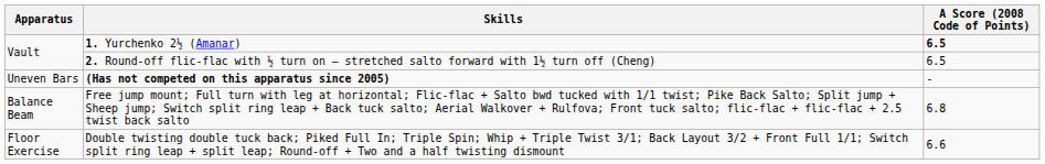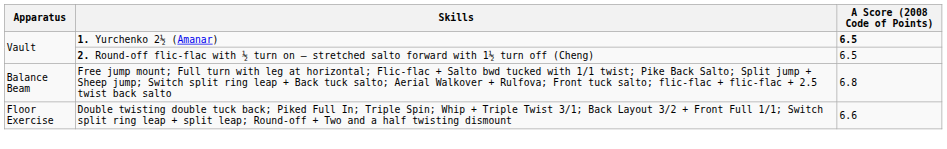 <table class="wikitable">
 <tr>
 <th>Apparatus</th>
 <th>Skills</th>
 <th>A Score (2008 Code of Points)</th>
 </tr>
 <tr>
 <td rowspan="2">Vault</td>
 <td><strong>1.</strong> Yurchenko 2½ (<a href='#'>Amanar</a>)</td>
 <td><strong>6.5</strong></td>
 </tr>
 <tr>
 <td><strong>2.</strong> Round-off flic-flac with ½ turn on – stretched salto forward with 1½ turn off (Cheng)</td>
 <td>6.5</td>
 </tr>
 <tr>
-<td>Uneven Bars</td>
-<td><strong>(Has not competed on this apparatus since 2005)</strong></td>
-<td>-</td>
-</tr>
-<tr>
 <td>Balance Beam</td>
 <td>Free jump mount; Full turn with leg at horizontal; Flic-flac + Salto bwd tucked with 1/1 twist; Pike Back Salto; Split jump + Sheep jump; Switch split ring leap + Back tuck salto; Aerial Walkover + Rulfova; Front tuck salto; flic-flac + flic-flac + 2.5 twist back salto</td>
 <td>6.8</td>
 </tr>
 <tr>
 <td>Floor Exercise</td>
 <td>Double twisting double tuck back; Piked Full In; Triple Spin; Whip + Triple Twist 3/1; Back Layout 3/2 + Front Full 1/1; Switch split ring leap + split leap; Round-off + Two and a half twisting dismount</td>
 <td>6.6</td>
 </tr>
 </table>
